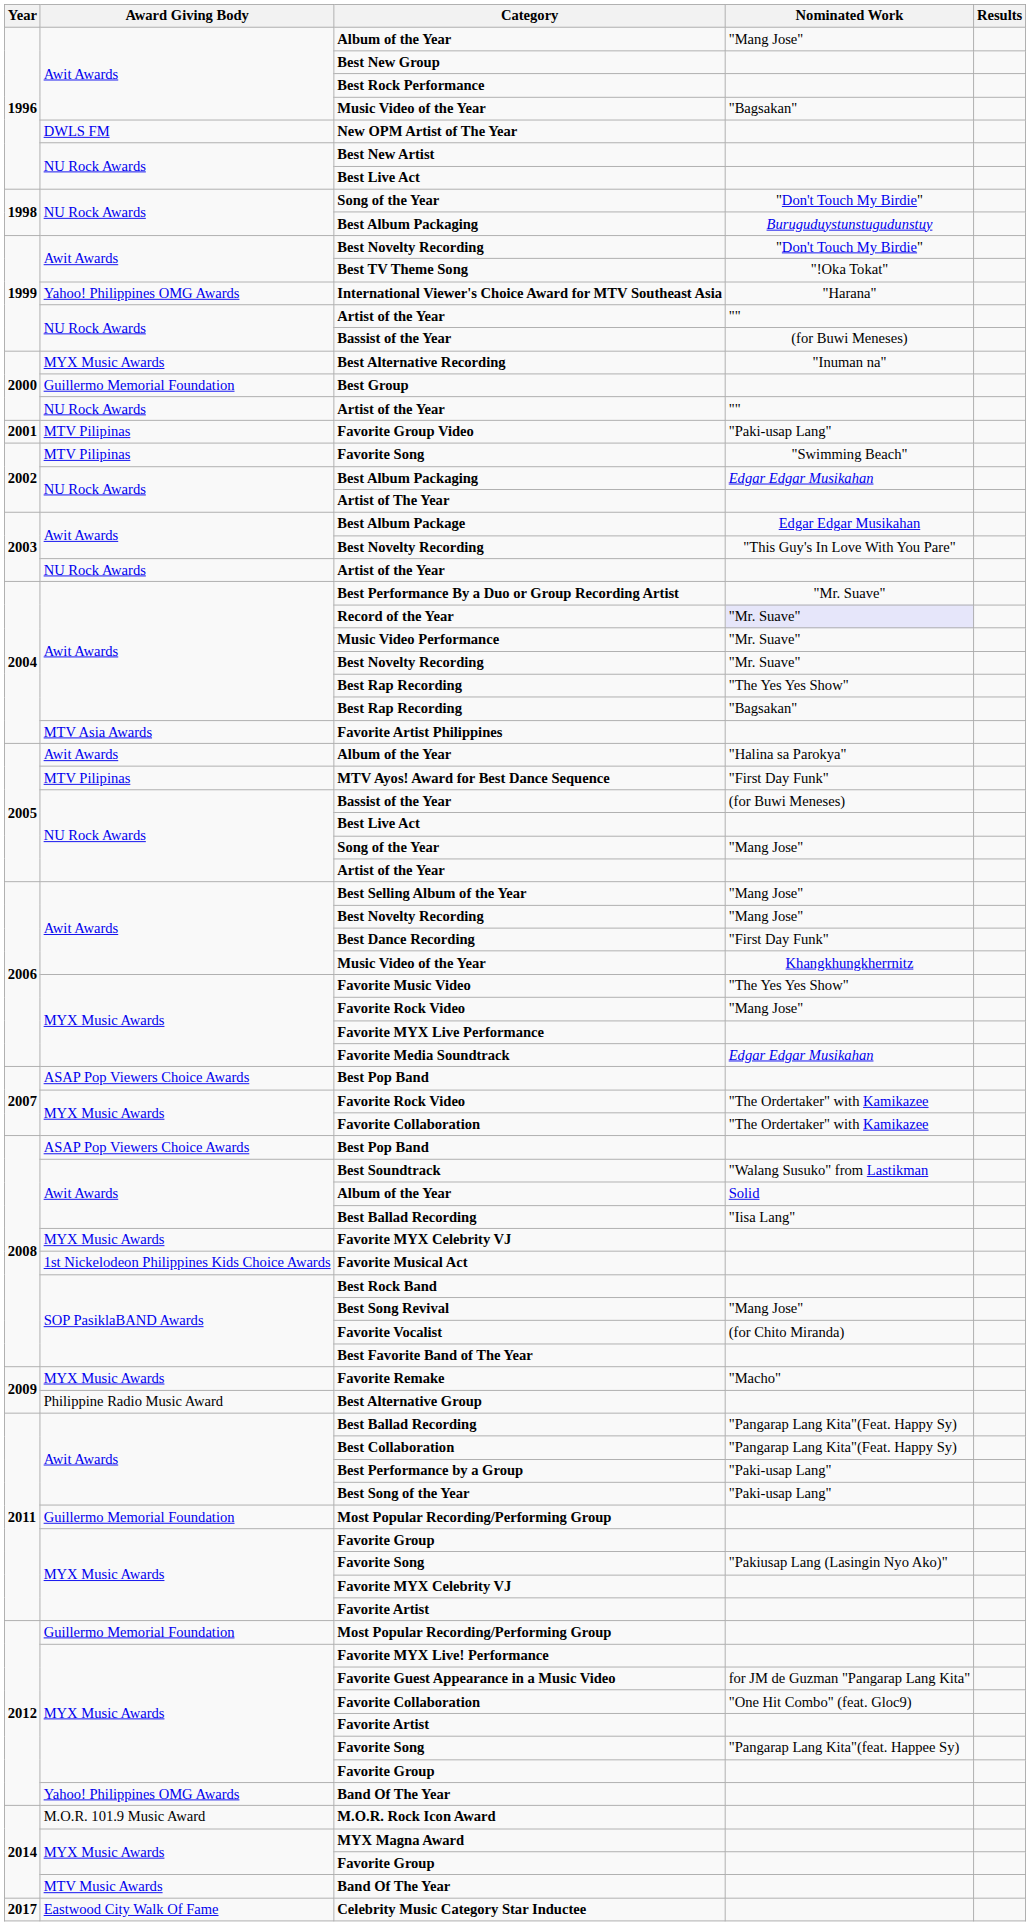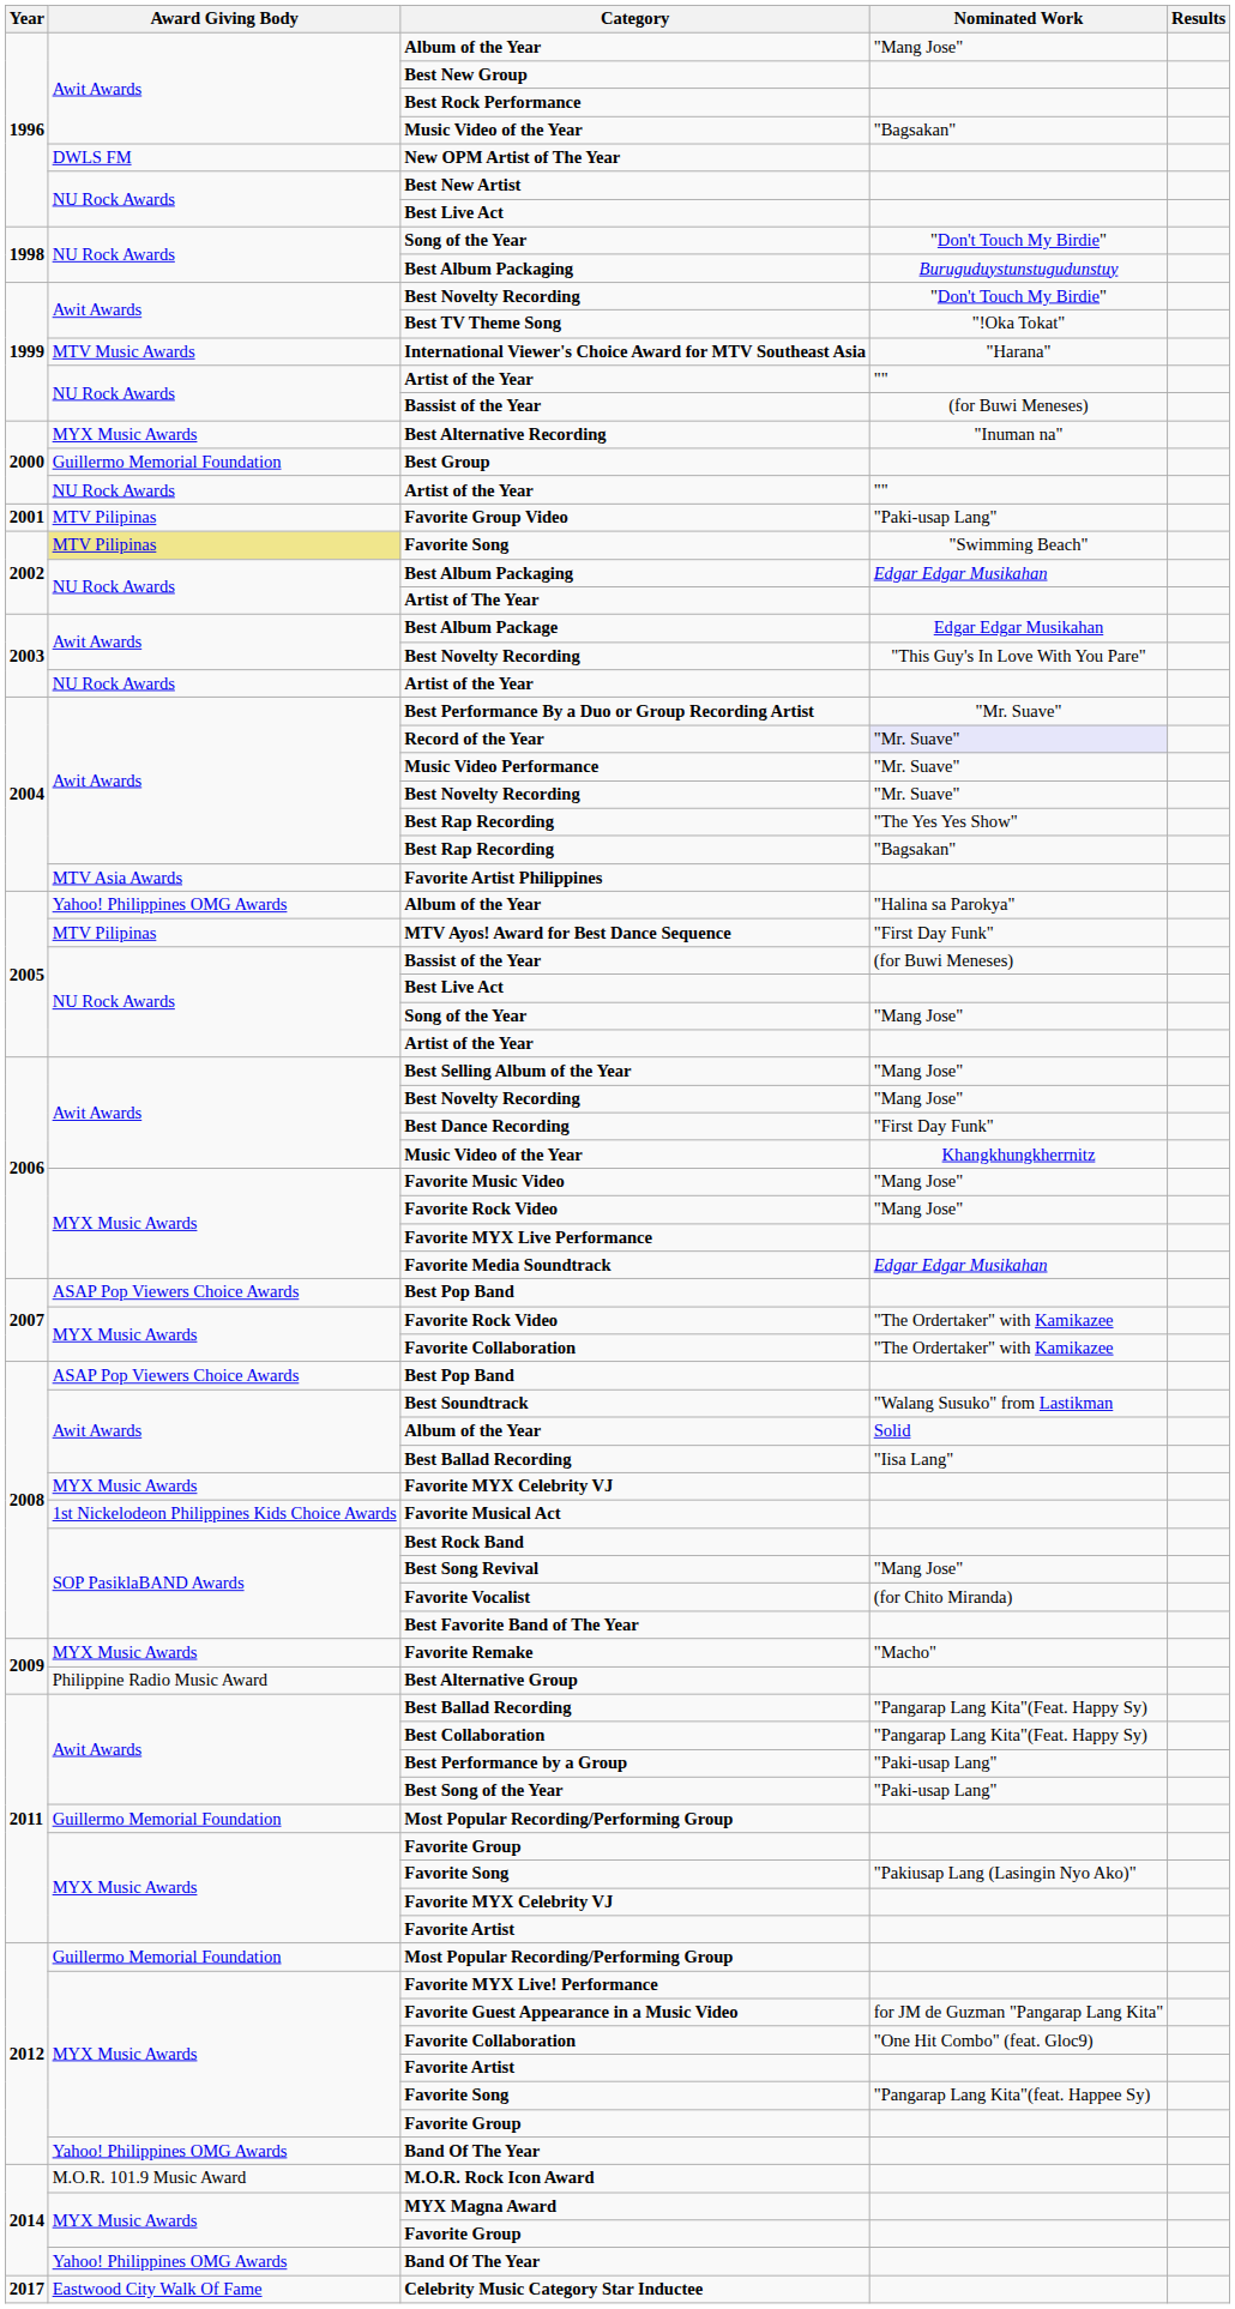 <table class="wikitable">
 <tr>
 <th>Year</th>
 <th>Award Giving Body</th>
 <th>Category</th>
 <th>Nominated Work</th>
 <th>Results</th>
 </tr>
 <tr>
 <td rowspan=7><strong>1996</strong></td>
 <td rowspan=4><a href='#'>Awit Awards</a></td>
 <td><strong>Album of the Year</strong></td>
 <td>"Mang Jose"</td>
 <td></td>
 </tr>
 <tr>
 <td><strong>Best New Group</strong></td>
 <td></td>
 <td></td>
 </tr>
 <tr>
 <td><strong>Best Rock Performance</strong></td>
 <td></td>
 <td></td>
 </tr>
 <tr>
 <td><strong>Music Video of the Year</strong></td>
 <td>"Bagsakan"</td>
 <td></td>
 </tr>
 <tr>
 <td><a href='#'>DWLS FM</a></td>
 <td><strong>New OPM Artist of The Year</strong></td>
 <td></td>
 <td></td>
 </tr>
 <tr>
 <td rowspan=2><a href='#'>NU Rock Awards</a></td>
 <td><strong>Best New Artist</strong></td>
 <td></td>
 <td></td>
 </tr>
 <tr>
 <td><strong>Best Live Act</strong></td>
 <td></td>
 <td></td>
 </tr>
 <tr>
 <td rowspan=2><strong>1998</strong></td>
 <td rowspan=2><a href='#'>NU Rock Awards</a></td>
 <td><strong>Song of the Year</strong></td>
 <td align=center>"<a href='#'>Don't Touch My Birdie</a>"</td>
 <td></td>
 </tr>
 <tr>
 <td><strong>Best Album Packaging</strong></td>
 <td align=center><em><a href='#'>Buruguduystunstugudunstuy</a></em></td>
 <td></td>
 </tr>
 <tr>
 <td rowspan=5><strong>1999</strong></td>
 <td rowspan=2><a href='#'>Awit Awards</a></td>
 <td><strong>Best Novelty Recording</strong></td>
 <td align=center>"<a href='#'>Don't Touch My Birdie</a>"</td>
 <td></td>
 </tr>
 <tr>
 <td><strong>Best TV Theme Song</strong></td>
 <td align=center>"!Oka Tokat"</td>
 <td></td>
 </tr>
 <tr>
-<td><a href='#'>Yahoo! Philippines OMG Awards</a></td>
+<td><a href='#'>MTV Music Awards</a></td>
 <td><strong>International Viewer's Choice Award for MTV Southeast Asia</strong></td>
 <td align=center>"Harana"</td>
 <td></td>
 </tr>
 <tr>
 <td rowspan=2><a href='#'>NU Rock Awards</a></td>
 <td><strong>Artist of the Year</strong></td>
 <td>""</td>
 <td></td>
 </tr>
 <tr>
 <td><strong>Bassist of the Year</strong></td>
 <td align=center>(for Buwi Meneses)</td>
 <td></td>
 </tr>
 <tr>
 <td rowspan=3><strong>2000</strong></td>
 <td><a href='#'>MYX Music Awards</a></td>
 <td><strong>Best Alternative Recording</strong></td>
 <td align=center>"Inuman na"</td>
 <td></td>
 </tr>
 <tr>
 <td><a href='#'>Guillermo Memorial Foundation</a></td>
 <td><strong>Best Group</strong></td>
 <td></td>
 <td></td>
 </tr>
 <tr>
 <td><a href='#'>NU Rock Awards</a></td>
 <td><strong>Artist of the Year</strong></td>
 <td>""</td>
 <td></td>
 </tr>
 <tr>
 <td rowspan=1><strong>2001</strong></td>
 <td><a href='#'>MTV Pilipinas</a></td>
 <td><strong>Favorite Group Video</strong></td>
 <td>"Paki-usap Lang"</td>
 <td></td>
 </tr>
 <tr>
 <td rowspan=3><strong>2002</strong></td>
-<td><a href='#'>MTV Pilipinas</a></td>
+<td style="background: khaki;"><a href='#'>MTV Pilipinas</a></td>
 <td><strong>Favorite Song</strong></td>
 <td align=center>"Swimming Beach"</td>
 <td></td>
 </tr>
 <tr>
 <td rowspan=2><a href='#'>NU Rock Awards</a></td>
 <td><strong>Best Album Packaging</strong></td>
 <td><em><a href='#'>Edgar Edgar Musikahan</a></em></td>
 <td></td>
 </tr>
 <tr>
 <td><strong>Artist of The Year</strong></td>
 <td></td>
 <td></td>
 </tr>
 <tr>
 <td rowspan=3><strong>2003</strong></td>
 <td rowspan=2><a href='#'>Awit Awards</a></td>
 <td><strong>Best Album Package</strong></td>
 <td align=center><a href='#'>Edgar Edgar Musikahan</a></td>
 <td></td>
 </tr>
 <tr>
 <td><strong>Best Novelty Recording</strong></td>
 <td align=center>"This Guy's In Love With You Pare"</td>
 <td></td>
 </tr>
 <tr>
 <td><a href='#'>NU Rock Awards</a></td>
 <td><strong>Artist of the Year</strong></td>
 <td></td>
 <td></td>
 </tr>
 <tr>
 <td rowspan=7><strong>2004</strong></td>
 <td rowspan=6><a href='#'>Awit Awards</a></td>
 <td><strong>Best Performance By a Duo or Group Recording Artist</strong></td>
 <td align=center>"Mr. Suave"</td>
 <td></td>
 </tr>
 <tr>
 <td><strong>Record of the Year</strong></td>
 <td style="background: lavender;">"Mr. Suave"</td>
 <td></td>
 </tr>
 <tr>
 <td><strong>Music Video Performance</strong></td>
 <td>"Mr. Suave"</td>
 <td></td>
 </tr>
 <tr>
 <td><strong>Best Novelty Recording</strong></td>
 <td>"Mr. Suave"</td>
 <td></td>
 </tr>
 <tr>
 <td><strong>Best Rap Recording</strong></td>
 <td>"The Yes Yes Show"</td>
 <td></td>
 </tr>
 <tr>
 <td><strong>Best Rap Recording</strong></td>
 <td>"Bagsakan"</td>
 <td></td>
 </tr>
 <tr>
 <td><a href='#'>MTV Asia Awards</a></td>
 <td><strong>Favorite Artist Philippines</strong></td>
 <td></td>
 <td></td>
 </tr>
 <tr>
 <td rowspan=6><strong>2005</strong></td>
-<td><a href='#'>Awit Awards</a></td>
+<td><a href='#'>Yahoo! Philippines OMG Awards</a></td>
 <td><strong>Album of the Year</strong></td>
 <td>"Halina sa Parokya"</td>
 <td></td>
 </tr>
 <tr>
 <td><a href='#'>MTV Pilipinas</a></td>
 <td><strong>MTV Ayos! Award for Best Dance Sequence</strong></td>
 <td>"First Day Funk"</td>
 <td></td>
 </tr>
 <tr>
 <td rowspan=4><a href='#'>NU Rock Awards</a></td>
 <td><strong>Bassist of the Year</strong></td>
 <td>(for Buwi Meneses)</td>
 <td></td>
 </tr>
 <tr>
 <td><strong>Best Live Act</strong></td>
 <td></td>
 <td></td>
 </tr>
 <tr>
 <td><strong>Song of the Year</strong></td>
 <td>"Mang Jose"</td>
 <td></td>
 </tr>
 <tr>
 <td><strong>Artist of the Year</strong></td>
 <td></td>
 <td></td>
 </tr>
 <tr>
 <td rowspan=8><strong>2006</strong></td>
 <td rowspan=4><a href='#'>Awit Awards</a></td>
 <td><strong>Best Selling Album of the Year</strong></td>
 <td>"Mang Jose"</td>
 <td></td>
 </tr>
 <tr>
 <td><strong>Best Novelty Recording</strong></td>
 <td>"Mang Jose"</td>
 <td></td>
 </tr>
 <tr>
 <td><strong>Best Dance Recording</strong></td>
 <td>"First Day Funk"</td>
 <td></td>
 </tr>
 <tr>
 <td><strong>Music Video of the Year</strong></td>
 <td align=center><a href='#'>Khangkhungkherrnitz</a></td>
 <td></td>
 </tr>
 <tr>
 <td rowspan=4><a href='#'>MYX Music Awards</a></td>
 <td><strong>Favorite Music Video</strong></td>
-<td>"The Yes Yes Show"</td>
+<td>"Mang Jose"</td>
 <td></td>
 </tr>
 <tr>
 <td><strong>Favorite Rock Video</strong></td>
 <td>"Mang Jose"</td>
 <td></td>
 </tr>
 <tr>
 <td><strong>Favorite MYX Live Performance</strong></td>
 <td></td>
 <td></td>
 </tr>
 <tr>
 <td><strong>Favorite Media Soundtrack</strong></td>
 <td><em><a href='#'>Edgar Edgar Musikahan</a></em></td>
 <td></td>
 </tr>
 <tr>
 <td rowspan=3><strong>2007</strong></td>
 <td><a href='#'>ASAP Pop Viewers Choice Awards</a></td>
 <td><strong>Best Pop Band</strong></td>
 <td></td>
 <td></td>
 </tr>
 <tr>
 <td rowspan=2><a href='#'>MYX Music Awards</a></td>
 <td><strong>Favorite Rock Video</strong></td>
 <td>"The Ordertaker" with <a href='#'>Kamikazee</a></td>
 <td></td>
 </tr>
 <tr>
 <td><strong>Favorite Collaboration</strong></td>
 <td>"The Ordertaker" with <a href='#'>Kamikazee</a></td>
 <td></td>
 </tr>
 <tr>
 <td rowspan=10><strong>2008</strong></td>
 <td><a href='#'>ASAP Pop Viewers Choice Awards</a></td>
 <td><strong>Best Pop Band</strong></td>
 <td></td>
 <td></td>
 </tr>
 <tr>
 <td rowspan=3><a href='#'>Awit Awards</a></td>
 <td><strong>Best Soundtrack</strong></td>
 <td>"Walang Susuko" from <a href='#'>Lastikman</a></td>
 <td></td>
 </tr>
 <tr>
 <td><strong>Album of the Year</strong></td>
 <td><a href='#'>Solid</a></td>
 <td></td>
 </tr>
 <tr>
 <td><strong>Best Ballad Recording</strong></td>
 <td>"Iisa Lang"</td>
 <td></td>
 </tr>
 <tr>
 <td><a href='#'>MYX Music Awards</a></td>
 <td><strong>Favorite MYX Celebrity VJ</strong></td>
 <td></td>
 <td></td>
 </tr>
 <tr>
 <td><a href='#'>1st Nickelodeon Philippines Kids Choice Awards</a></td>
 <td><strong>Favorite Musical Act</strong></td>
 <td></td>
 <td></td>
 </tr>
 <tr>
 <td rowspan=4><a href='#'>SOP PasiklaBAND Awards</a></td>
 <td><strong>Best Rock Band</strong></td>
 <td></td>
 <td></td>
 </tr>
 <tr>
 <td><strong>Best Song Revival</strong></td>
 <td>"Mang Jose"</td>
 <td></td>
 </tr>
 <tr>
 <td><strong>Favorite Vocalist</strong></td>
 <td>(for Chito Miranda)</td>
 <td></td>
 </tr>
 <tr>
 <td><strong>Best Favorite Band of The Year</strong></td>
 <td></td>
 <td></td>
 </tr>
 <tr>
 <td rowspan=2><strong>2009</strong></td>
 <td><a href='#'>MYX Music Awards</a></td>
 <td><strong>Favorite Remake</strong></td>
 <td>"Macho"</td>
 <td></td>
 </tr>
 <tr>
 <td>Philippine Radio Music Award</td>
 <td><strong>Best Alternative Group</strong></td>
 <td></td>
 <td></td>
 </tr>
 <tr>
 <td rowspan=9><strong>2011</strong></td>
 <td rowspan=4><a href='#'>Awit Awards</a></td>
 <td><strong>Best Ballad Recording</strong></td>
 <td>"Pangarap Lang Kita"(Feat. Happy Sy)</td>
 <td></td>
 </tr>
 <tr>
 <td><strong>Best Collaboration</strong></td>
 <td>"Pangarap Lang Kita"(Feat. Happy Sy)</td>
 <td></td>
 </tr>
 <tr>
 <td><strong>Best Performance by a Group</strong></td>
 <td>"Paki-usap Lang"</td>
 <td></td>
 </tr>
 <tr>
 <td><strong>Best Song of the Year</strong></td>
 <td>"Paki-usap Lang"</td>
 <td></td>
 </tr>
 <tr>
 <td><a href='#'>Guillermo Memorial Foundation</a></td>
 <td><strong>Most Popular Recording/Performing Group</strong></td>
 <td></td>
 <td></td>
 </tr>
 <tr>
 <td rowspan=4><a href='#'>MYX Music Awards</a></td>
 <td><strong>Favorite Group</strong></td>
 <td></td>
 <td></td>
 </tr>
 <tr>
 <td><strong>Favorite Song</strong></td>
 <td>"Pakiusap Lang (Lasingin Nyo Ako)"</td>
 <td></td>
 </tr>
 <tr>
 <td><strong>Favorite MYX Celebrity VJ</strong></td>
 <td></td>
 <td></td>
 </tr>
 <tr>
 <td><strong>Favorite Artist</strong></td>
 <td></td>
 <td></td>
 </tr>
 <tr>
 <td rowspan=8><strong>2012</strong></td>
 <td><a href='#'>Guillermo Memorial Foundation</a></td>
 <td><strong>Most Popular Recording/Performing Group</strong></td>
 <td></td>
 <td></td>
 </tr>
 <tr>
 <td rowspan=6><a href='#'>MYX Music Awards</a></td>
 <td><strong>Favorite MYX Live! Performance</strong></td>
 <td></td>
 <td></td>
 </tr>
 <tr>
 <td><strong>Favorite Guest Appearance in a Music Video</strong></td>
 <td>for JM de Guzman "Pangarap Lang Kita"</td>
 <td></td>
 </tr>
 <tr>
 <td><strong>Favorite Collaboration</strong></td>
 <td>"One Hit Combo" (feat. Gloc9)</td>
 <td></td>
 </tr>
 <tr>
 <td><strong>Favorite Artist</strong></td>
 <td></td>
 <td></td>
 </tr>
 <tr>
 <td><strong>Favorite Song</strong></td>
 <td>"Pangarap Lang Kita"(feat. Happee Sy)</td>
 <td></td>
 </tr>
 <tr>
 <td><strong>Favorite Group</strong></td>
 <td></td>
 <td></td>
 </tr>
 <tr>
 <td><a href='#'>Yahoo! Philippines OMG Awards</a></td>
 <td><strong>Band Of The Year</strong></td>
 <td></td>
 <td></td>
 </tr>
 <tr>
 <td rowspan=4><strong>2014</strong></td>
 <td>M.O.R. 101.9 Music Award</td>
 <td><strong>M.O.R. Rock Icon Award</strong></td>
 <td></td>
 <td></td>
 </tr>
 <tr>
 <td rowspan=2><a href='#'>MYX Music Awards</a></td>
 <td><strong>MYX Magna Award</strong></td>
 <td></td>
 <td></td>
 </tr>
 <tr>
 <td><strong>Favorite Group</strong></td>
 <td></td>
 <td></td>
 </tr>
 <tr>
-<td><a href='#'>MTV Music Awards</a></td>
+<td><a href='#'>Yahoo! Philippines OMG Awards</a></td>
 <td><strong>Band Of The Year</strong></td>
 <td></td>
 <td></td>
 </tr>
 <tr>
 <td><strong>2017</strong></td>
 <td><a href='#'>Eastwood City Walk Of Fame</a></td>
 <td><strong>Celebrity Music Category Star Inductee</strong></td>
 <td></td>
 <td></td>
 </tr>
 </table>
